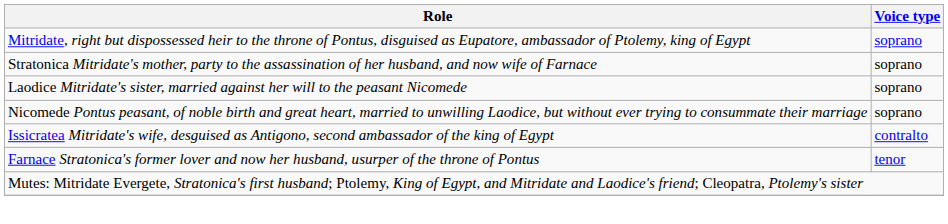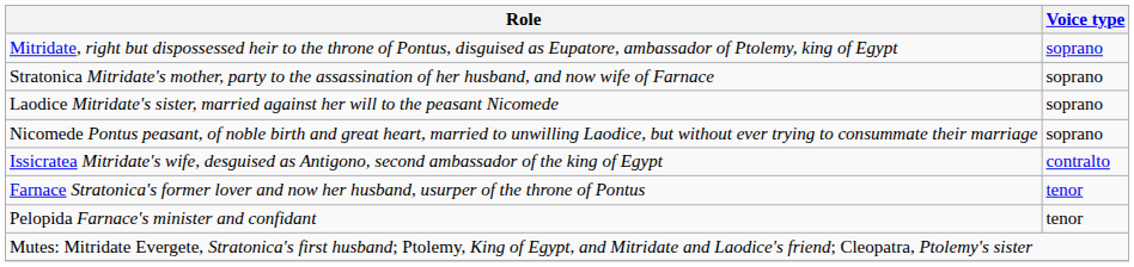 <table class="wikitable">
 <tr>
 <th>Role</th>
 <th><a href='#'>Voice type</a></th>
 </tr>
 <tr>
 <td><a href='#'>Mitridate</a>, <em>right but dispossessed heir to the throne of Pontus, disguised as Eupatore, ambassador of Ptolemy, king of Egypt</em></td>
 <td><a href='#'>soprano</a></td>
 </tr>
 <tr>
 <td>Stratonica <em>Mitridate's mother, party to the assassination of her husband, and now wife of Farnace</em></td>
 <td>soprano</td>
 </tr>
 <tr>
 <td>Laodice <em>Mitridate's sister, married against her will to the peasant Nicomede</em></td>
 <td>soprano</td>
 </tr>
 <tr>
 <td>Nicomede <em>Pontus peasant, of noble birth and great heart, married to unwilling Laodice, but without ever trying to consummate their marriage</em></td>
 <td>soprano</td>
 </tr>
 <tr>
 <td><a href='#'>Issicratea</a> <em>Mitridate's wife, desguised as Antigono, second ambassador of the king of Egypt</em></td>
 <td><a href='#'>contralto</a></td>
 </tr>
 <tr>
 <td><a href='#'>Farnace</a> <em>Stratonica's former lover and now her husband, usurper of the throne of Pontus</em></td>
 <td><a href='#'>tenor</a></td>
 </tr>
 <tr>
+<td>Pelopida <em>Farnace's minister and confidant</em></td>
+<td>tenor</td>
+</tr>
+<tr>
 <td colspan="2">Mutes: Mitridate Evergete, <em>Stratonica's first husband</em>; Ptolemy, <em>King of Egypt, and Mitridate and Laodice's friend</em>; Cleopatra, <em>Ptolemy's sister</em></td>
 </tr>
 <tr>
 </tr>
 </table>
